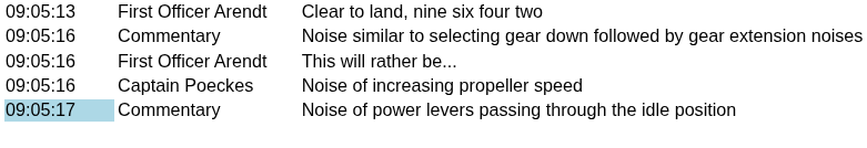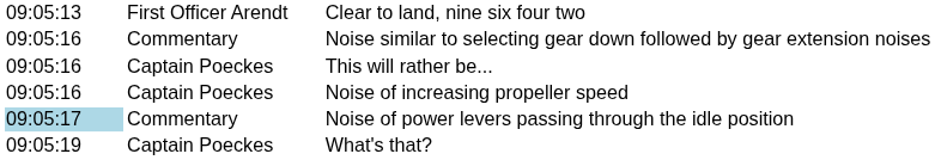 <table align="center" style="border:none;" cellpadding="1">
 <tr>
 <th style="width:6.0em;"></th>
 <th style="width:10.0em;"></th>
 <th style="width:37.0em;"></th>
 </tr>
 <tr style="vertical-align:top;">
 <td>09:05:13</td>
 <td>First Officer Arendt</td>
 <td>Clear to land, nine six four two</td>
 </tr>
 <tr style="vertical-align:top;">
 <td>09:05:16</td>
 <td>Commentary</td>
 <td>Noise similar to selecting gear down followed by gear extension noises</td>
 </tr>
 <tr style="vertical-align:top;">
 <td>09:05:16</td>
-<td>First Officer Arendt</td>
+<td>Captain Poeckes</td>
 <td>This will rather be...</td>
 </tr>
 <tr style="vertical-align:top;">
 <td>09:05:16</td>
 <td>Captain Poeckes</td>
 <td>Noise of increasing propeller speed</td>
 </tr>
 <tr style="vertical-align:top;">
 <td style="background: lightblue;">09:05:17</td>
 <td>Commentary</td>
 <td>Noise of power levers passing through the idle position</td>
 </tr>
+<tr style="vertical-align:top;">
+<td>09:05:19</td>
+<td>Captain Poeckes</td>
+<td>What's that?</td>
+</tr>
 </table>
